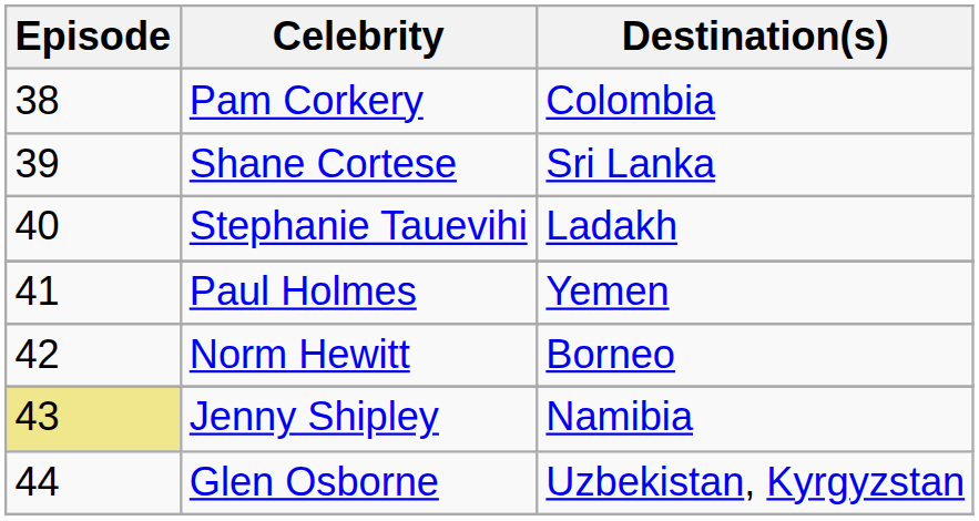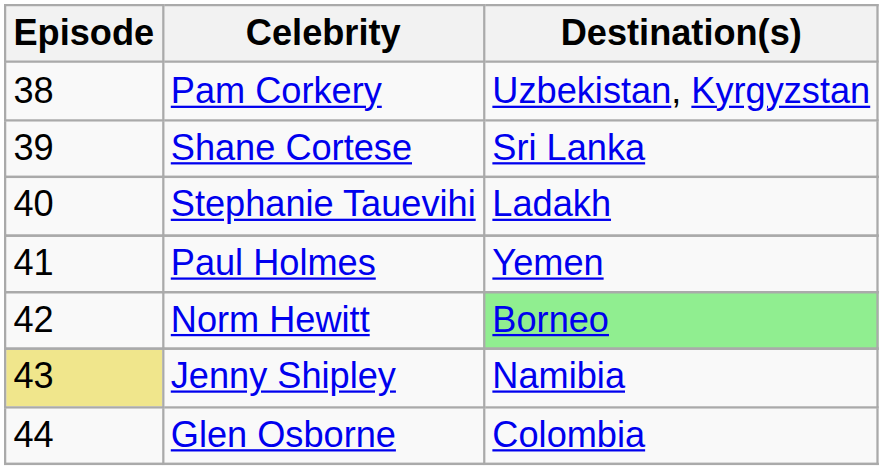 <table class="wikitable">
 <tr>
 <th>Episode</th>
 <th>Celebrity</th>
 <th>Destination(s)</th>
 </tr>
 <tr>
 <td>38</td>
 <td><a href='#'>Pam Corkery</a></td>
-<td><a href='#'>Colombia</a></td>
+<td><a href='#'>Uzbekistan</a>, <a href='#'>Kyrgyzstan</a></td>
 </tr>
 <tr>
 <td>39</td>
 <td><a href='#'>Shane Cortese</a></td>
 <td><a href='#'>Sri Lanka</a></td>
 </tr>
 <tr>
 </tr>
 <tr>
 <td>40</td>
 <td><a href='#'>Stephanie Tauevihi</a></td>
 <td><a href='#'>Ladakh</a></td>
 </tr>
 <tr>
 </tr>
 <tr>
 <td>41</td>
 <td><a href='#'>Paul Holmes</a></td>
 <td><a href='#'>Yemen</a></td>
 </tr>
 <tr>
 </tr>
 <tr>
 <td>42</td>
 <td><a href='#'>Norm Hewitt</a></td>
-<td><a href='#'>Borneo</a></td>
+<td style="background: lightgreen;"><a href='#'>Borneo</a></td>
 </tr>
 <tr>
 </tr>
 <tr>
 <td style="background: khaki;">43</td>
 <td><a href='#'>Jenny Shipley</a></td>
 <td><a href='#'>Namibia</a></td>
 </tr>
 <tr>
 <td>44</td>
 <td><a href='#'>Glen Osborne</a></td>
-<td><a href='#'>Uzbekistan</a>, <a href='#'>Kyrgyzstan</a></td>
+<td><a href='#'>Colombia</a></td>
 </tr>
 <tr>
 </tr>
 </table>
